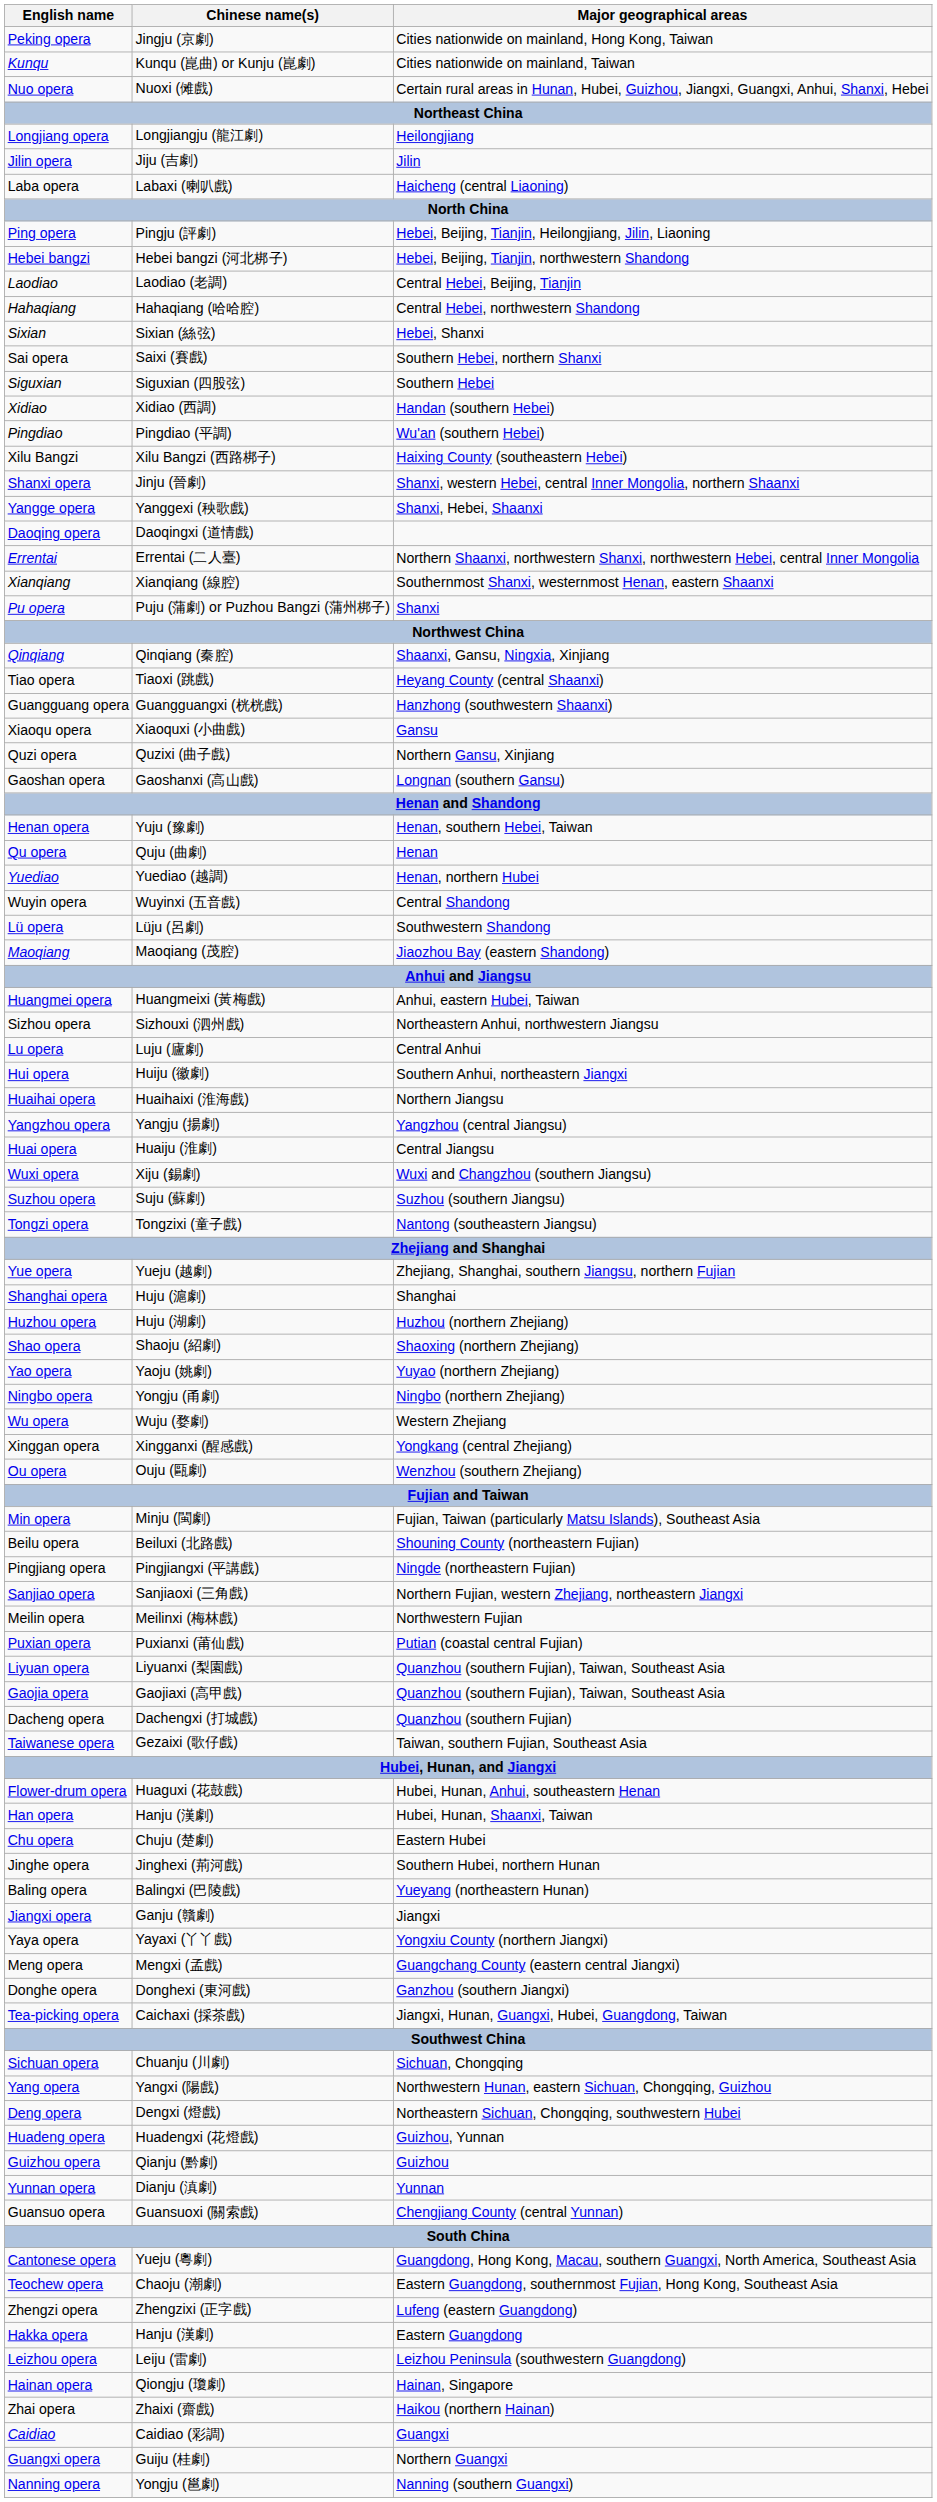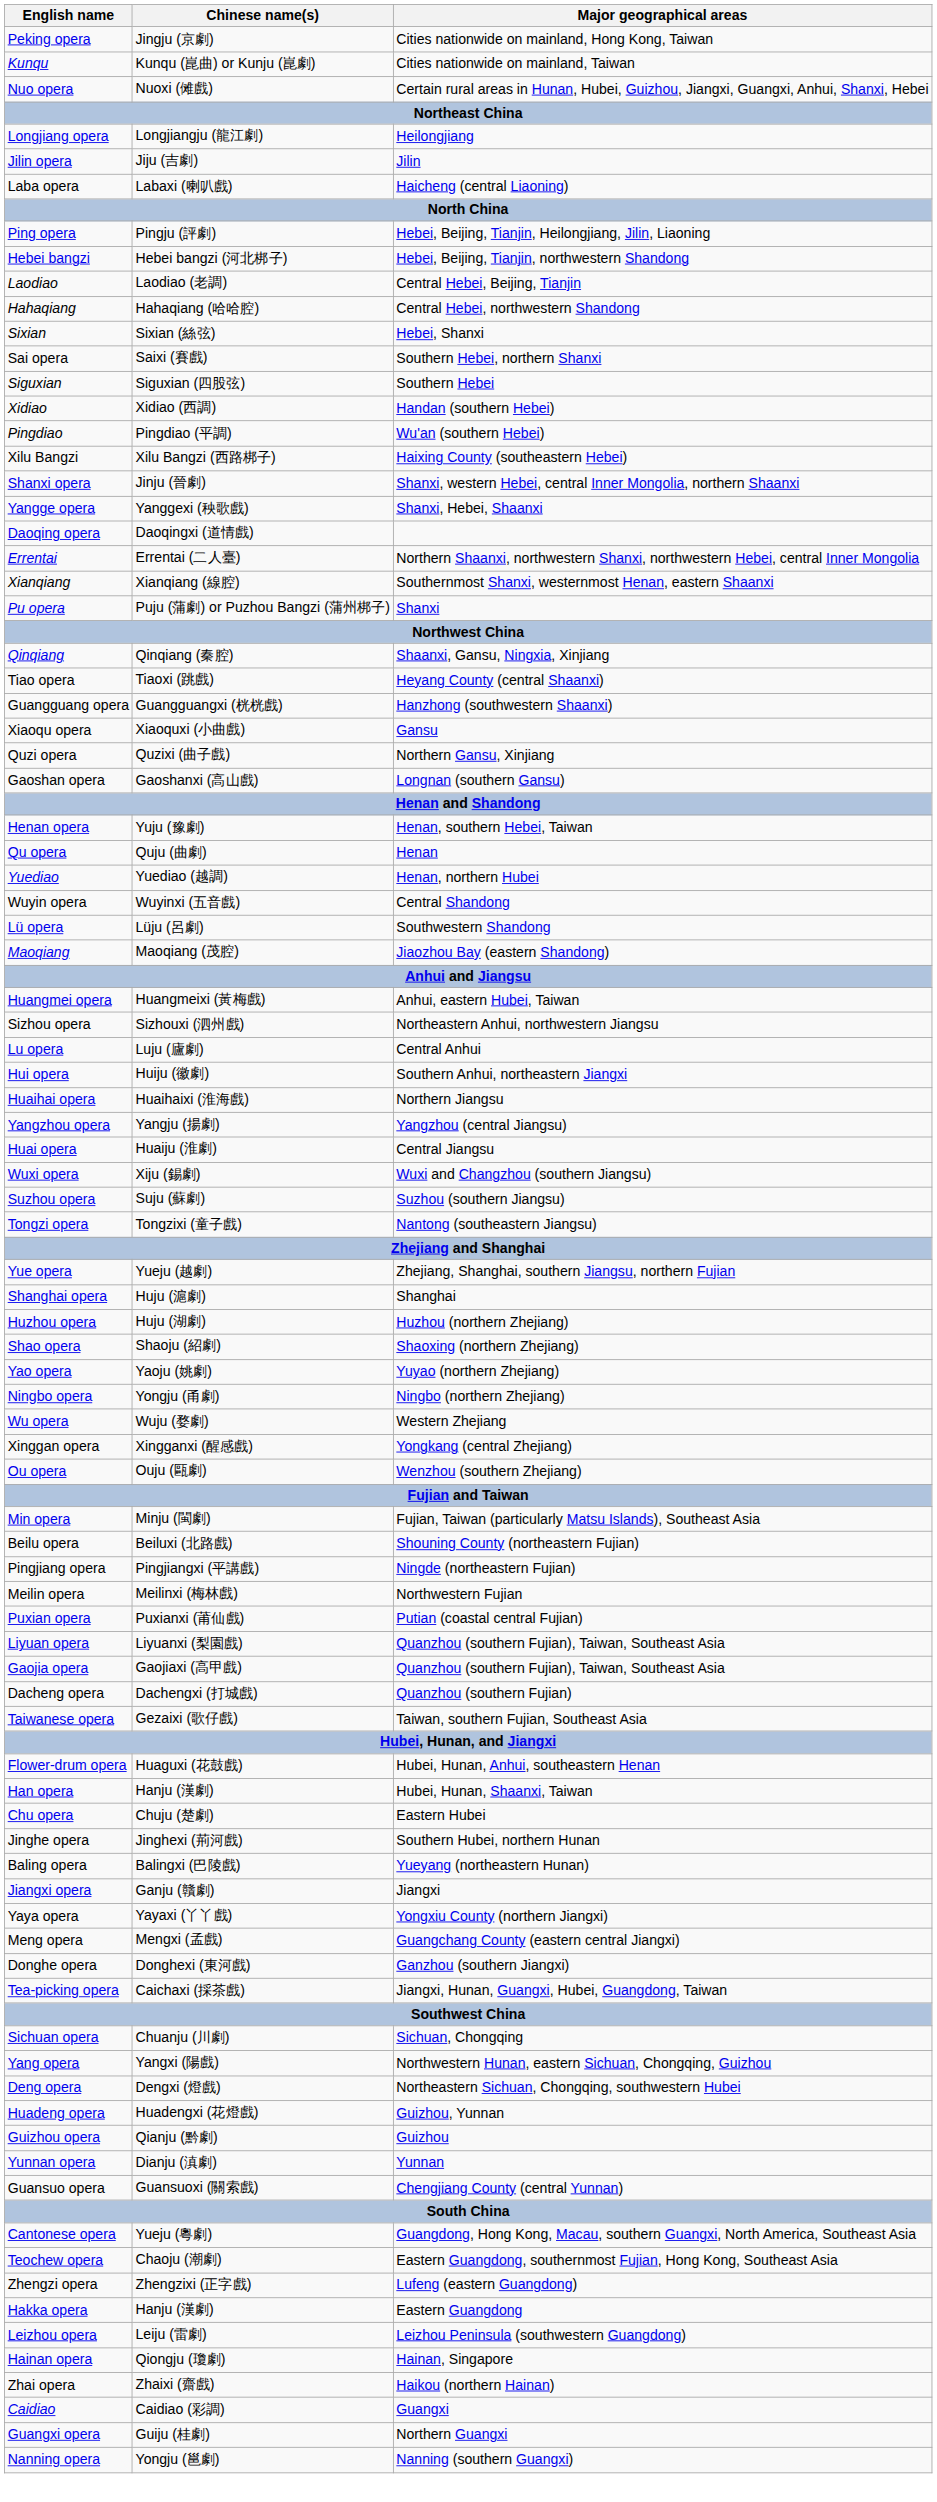 <table class="wikitable">
 <tr>
 <th>English name</th>
 <th>Chinese name(s)</th>
 <th>Major geographical areas</th>
 </tr>
 <tr>
 <td><a href='#'>Peking opera</a></td>
 <td>Jingju (京劇)</td>
 <td>Cities nationwide on mainland, Hong Kong, Taiwan</td>
 </tr>
 <tr>
 <td><em><a href='#'>Kunqu</a></em></td>
 <td>Kunqu (崑曲) or Kunju (崑劇)</td>
 <td>Cities nationwide on mainland, Taiwan</td>
 </tr>
 <tr>
 <td><a href='#'>Nuo opera</a></td>
 <td>Nuoxi (傩戲)</td>
 <td>Certain rural areas in <a href='#'>Hunan</a>, Hubei, <a href='#'>Guizhou</a>, Jiangxi, Guangxi, Anhui, <a href='#'>Shanxi</a>, Hebei</td>
 </tr>
 <tr>
 <th colspan=3 style="background:#B0C4DE;">Northeast China</th>
 </tr>
 <tr>
 <td><a href='#'>Longjiang opera</a></td>
 <td>Longjiangju (龍江劇)</td>
 <td><a href='#'>Heilongjiang</a></td>
 </tr>
 <tr>
 <td><a href='#'>Jilin opera</a></td>
 <td>Jiju (吉劇)</td>
 <td><a href='#'>Jilin</a></td>
 </tr>
 <tr>
 <td>Laba opera</td>
 <td>Labaxi (喇叭戲)</td>
 <td><a href='#'>Haicheng</a> (central <a href='#'>Liaoning</a>)</td>
 </tr>
 <tr>
 <th colspan=3 style="background:#B0C4DE;">North China</th>
 </tr>
 <tr>
 <td><a href='#'>Ping opera</a></td>
 <td>Pingju (評劇)</td>
 <td><a href='#'>Hebei</a>, Beijing, <a href='#'>Tianjin</a>, Heilongjiang, <a href='#'>Jilin</a>, Liaoning</td>
 </tr>
 <tr>
 <td><a href='#'>Hebei bangzi</a></td>
 <td>Hebei bangzi (河北梆子)</td>
 <td><a href='#'>Hebei</a>, Beijing, <a href='#'>Tianjin</a>, northwestern <a href='#'>Shandong</a></td>
 </tr>
 <tr>
 <td><em>Laodiao</em></td>
 <td>Laodiao (老調)</td>
 <td>Central <a href='#'>Hebei</a>, Beijing, <a href='#'>Tianjin</a></td>
 </tr>
 <tr>
 <td><em>Hahaqiang</em></td>
 <td>Hahaqiang (哈哈腔)</td>
 <td>Central <a href='#'>Hebei</a>, northwestern <a href='#'>Shandong</a></td>
 </tr>
 <tr>
 <td><em>Sixian</em></td>
 <td>Sixian (絲弦)</td>
 <td><a href='#'>Hebei</a>, Shanxi</td>
 </tr>
 <tr>
 <td>Sai opera</td>
 <td>Saixi (賽戲)</td>
 <td>Southern <a href='#'>Hebei</a>, northern <a href='#'>Shanxi</a></td>
 </tr>
 <tr>
 <td><em>Siguxian</em></td>
 <td>Siguxian (四股弦)</td>
 <td>Southern <a href='#'>Hebei</a></td>
 </tr>
 <tr>
 <td><em>Xidiao</em></td>
 <td>Xidiao (西調)</td>
 <td><a href='#'>Handan</a> (southern <a href='#'>Hebei</a>)</td>
 </tr>
 <tr>
 <td><em>Pingdiao</em></td>
 <td>Pingdiao (平調)</td>
 <td><a href='#'>Wu'an</a> (southern <a href='#'>Hebei</a>)</td>
 </tr>
 <tr>
 <td>Xilu Bangzi</td>
 <td>Xilu Bangzi (西路梆子)</td>
 <td><a href='#'>Haixing County</a> (southeastern <a href='#'>Hebei</a>)</td>
 </tr>
 <tr>
 <td><a href='#'>Shanxi opera</a></td>
 <td>Jinju (晉劇)</td>
 <td><a href='#'>Shanxi</a>, western <a href='#'>Hebei</a>, central <a href='#'>Inner Mongolia</a>, northern <a href='#'>Shaanxi</a></td>
 </tr>
 <tr>
 <td><a href='#'>Yangge opera</a></td>
 <td>Yanggexi (秧歌戲)</td>
 <td><a href='#'>Shanxi</a>, Hebei, <a href='#'>Shaanxi</a></td>
 </tr>
 <tr>
 <td><a href='#'>Daoqing opera</a></td>
 <td>Daoqingxi (道情戲)</td>
 <td></td>
 </tr>
 <tr>
 <td><em><a href='#'>Errentai</a></em></td>
 <td>Errentai (二人臺)</td>
 <td>Northern <a href='#'>Shaanxi</a>, northwestern <a href='#'>Shanxi</a>, northwestern <a href='#'>Hebei</a>, central <a href='#'>Inner Mongolia</a></td>
 </tr>
 <tr>
 <td><em>Xianqiang</em></td>
 <td>Xianqiang (線腔)</td>
 <td>Southernmost <a href='#'>Shanxi</a>, westernmost <a href='#'>Henan</a>, eastern <a href='#'>Shaanxi</a></td>
 </tr>
 <tr>
 <td><em><a href='#'>Pu opera</a></em></td>
 <td>Puju (蒲劇) or Puzhou Bangzi (蒲州梆子)</td>
 <td><a href='#'>Shanxi</a></td>
 </tr>
 <tr>
 <th colspan=3 style="background:#B0C4DE;">Northwest China</th>
 </tr>
 <tr>
 <td><em><a href='#'>Qinqiang</a></em></td>
 <td>Qinqiang (秦腔)</td>
 <td><a href='#'>Shaanxi</a>, Gansu, <a href='#'>Ningxia</a>, Xinjiang</td>
 </tr>
 <tr>
 <td>Tiao opera</td>
 <td>Tiaoxi (跳戲)</td>
 <td><a href='#'>Heyang County</a> (central <a href='#'>Shaanxi</a>)</td>
 </tr>
 <tr>
 <td>Guangguang opera</td>
 <td>Guangguangxi (桄桄戲)</td>
 <td><a href='#'>Hanzhong</a> (southwestern <a href='#'>Shaanxi</a>)</td>
 </tr>
 <tr>
 <td>Xiaoqu opera</td>
 <td>Xiaoquxi (小曲戲)</td>
 <td><a href='#'>Gansu</a></td>
 </tr>
 <tr>
 <td>Quzi opera</td>
 <td>Quzixi (曲子戲)</td>
 <td>Northern <a href='#'>Gansu</a>, Xinjiang</td>
 </tr>
 <tr>
 <td>Gaoshan opera</td>
 <td>Gaoshanxi (高山戲)</td>
 <td><a href='#'>Longnan</a> (southern <a href='#'>Gansu</a>)</td>
 </tr>
 <tr>
 <th colspan=3 style="background:#B0C4DE;"><a href='#'>Henan</a> and <a href='#'>Shandong</a></th>
 </tr>
 <tr>
 <td><a href='#'>Henan opera</a></td>
 <td>Yuju (豫劇)</td>
 <td><a href='#'>Henan</a>, southern <a href='#'>Hebei</a>, Taiwan</td>
 </tr>
 <tr>
 <td><a href='#'>Qu opera</a></td>
 <td>Quju (曲劇)</td>
 <td><a href='#'>Henan</a></td>
 </tr>
 <tr>
 <td><em><a href='#'>Yuediao</a></em></td>
 <td>Yuediao (越調)</td>
 <td><a href='#'>Henan</a>, northern <a href='#'>Hubei</a></td>
 </tr>
 <tr>
 <td>Wuyin opera</td>
 <td>Wuyinxi (五音戲)</td>
 <td>Central <a href='#'>Shandong</a></td>
 </tr>
 <tr>
 <td><a href='#'>Lü opera</a></td>
 <td>Lüju (呂劇)</td>
 <td>Southwestern <a href='#'>Shandong</a></td>
 </tr>
 <tr>
 <td><em><a href='#'>Maoqiang</a></em></td>
 <td>Maoqiang (茂腔)</td>
 <td><a href='#'>Jiaozhou Bay</a> (eastern <a href='#'>Shandong</a>)</td>
 </tr>
 <tr>
 <th colspan=3 style="background:#B0C4DE;"><a href='#'>Anhui</a> and <a href='#'>Jiangsu</a></th>
 </tr>
 <tr>
 <td><a href='#'>Huangmei opera</a></td>
 <td>Huangmeixi (黃梅戲)</td>
 <td>Anhui, eastern <a href='#'>Hubei</a>, Taiwan</td>
 </tr>
 <tr>
 <td>Sizhou opera</td>
 <td>Sizhouxi (泗州戲)</td>
 <td>Northeastern Anhui, northwestern Jiangsu</td>
 </tr>
 <tr>
 <td><a href='#'>Lu opera</a></td>
 <td>Luju (廬劇)</td>
 <td>Central Anhui</td>
 </tr>
 <tr>
 <td><a href='#'>Hui opera</a></td>
 <td>Huiju (徽劇)</td>
 <td>Southern Anhui, northeastern <a href='#'>Jiangxi</a></td>
 </tr>
 <tr>
 <td><a href='#'>Huaihai opera</a></td>
 <td>Huaihaixi (淮海戲)</td>
 <td>Northern Jiangsu</td>
 </tr>
 <tr>
 <td><a href='#'>Yangzhou opera</a></td>
 <td>Yangju (揚劇)</td>
 <td><a href='#'>Yangzhou</a> (central Jiangsu)</td>
 </tr>
 <tr>
 <td><a href='#'>Huai opera</a></td>
 <td>Huaiju (淮劇)</td>
 <td>Central Jiangsu</td>
 </tr>
 <tr>
 <td><a href='#'>Wuxi opera</a></td>
 <td>Xiju (錫劇)</td>
 <td><a href='#'>Wuxi</a> and <a href='#'>Changzhou</a> (southern Jiangsu)</td>
 </tr>
 <tr>
 <td><a href='#'>Suzhou opera</a></td>
 <td>Suju (蘇劇)</td>
 <td><a href='#'>Suzhou</a> (southern Jiangsu)</td>
 </tr>
 <tr>
 <td><a href='#'>Tongzi opera</a></td>
 <td>Tongzixi (童子戲)</td>
 <td><a href='#'>Nantong</a> (southeastern Jiangsu)</td>
 </tr>
 <tr>
 <th colspan=3 style="background:#B0C4DE;"><a href='#'>Zhejiang</a> and Shanghai</th>
 </tr>
 <tr>
 <td><a href='#'>Yue opera</a></td>
 <td>Yueju (越劇)</td>
 <td>Zhejiang, Shanghai, southern <a href='#'>Jiangsu</a>, northern <a href='#'>Fujian</a></td>
 </tr>
 <tr>
 <td><a href='#'>Shanghai opera</a></td>
 <td>Huju (滬劇)</td>
 <td>Shanghai</td>
 </tr>
 <tr>
 <td><a href='#'>Huzhou opera</a></td>
 <td>Huju (湖劇)</td>
 <td><a href='#'>Huzhou</a> (northern Zhejiang)</td>
 </tr>
 <tr>
 <td><a href='#'>Shao opera</a></td>
 <td>Shaoju (紹劇)</td>
 <td><a href='#'>Shaoxing</a> (northern Zhejiang)</td>
 </tr>
 <tr>
 <td><a href='#'>Yao opera</a></td>
 <td>Yaoju (姚劇)</td>
 <td><a href='#'>Yuyao</a> (northern Zhejiang)</td>
 </tr>
 <tr>
 <td><a href='#'>Ningbo opera</a></td>
 <td>Yongju (甬劇)</td>
 <td><a href='#'>Ningbo</a> (northern Zhejiang)</td>
 </tr>
 <tr>
 <td><a href='#'>Wu opera</a></td>
 <td>Wuju (婺劇)</td>
 <td>Western Zhejiang</td>
 </tr>
 <tr>
 <td>Xinggan opera</td>
 <td>Xingganxi (醒感戲)</td>
 <td><a href='#'>Yongkang</a> (central Zhejiang)</td>
 </tr>
 <tr>
 <td><a href='#'>Ou opera</a></td>
 <td>Ouju (甌劇)</td>
 <td><a href='#'>Wenzhou</a> (southern Zhejiang)</td>
 </tr>
 <tr>
 <th colspan=3 style="background:#B0C4DE;"><a href='#'>Fujian</a> and Taiwan</th>
 </tr>
 <tr>
 <td><a href='#'>Min opera</a></td>
 <td>Minju (閩劇)</td>
 <td>Fujian, Taiwan (particularly <a href='#'>Matsu Islands</a>), Southeast Asia</td>
 </tr>
 <tr>
 <td>Beilu opera</td>
 <td>Beiluxi (北路戲)</td>
 <td><a href='#'>Shouning County</a> (northeastern Fujian)</td>
 </tr>
 <tr>
 <td>Pingjiang opera</td>
 <td>Pingjiangxi (平講戲)</td>
 <td><a href='#'>Ningde</a> (northeastern Fujian)</td>
 </tr>
 <tr>
-<td><a href='#'>Sanjiao opera</a></td>
-<td>Sanjiaoxi (三角戲)</td>
-<td>Northern Fujian, western <a href='#'>Zhejiang</a>, northeastern <a href='#'>Jiangxi</a></td>
-</tr>
-<tr>
 <td>Meilin opera</td>
 <td>Meilinxi (梅林戲)</td>
 <td>Northwestern Fujian</td>
 </tr>
 <tr>
 <td><a href='#'>Puxian opera</a></td>
 <td>Puxianxi (莆仙戲)</td>
 <td><a href='#'>Putian</a> (coastal central Fujian)</td>
 </tr>
 <tr>
 <td><a href='#'>Liyuan opera</a></td>
 <td>Liyuanxi (梨園戲)</td>
 <td><a href='#'>Quanzhou</a> (southern Fujian), Taiwan, Southeast Asia</td>
 </tr>
 <tr>
 <td><a href='#'>Gaojia opera</a></td>
 <td>Gaojiaxi (高甲戲)</td>
 <td><a href='#'>Quanzhou</a> (southern Fujian), Taiwan, Southeast Asia</td>
 </tr>
 <tr>
 <td>Dacheng opera</td>
 <td>Dachengxi (打城戲)</td>
 <td><a href='#'>Quanzhou</a> (southern Fujian)</td>
 </tr>
 <tr>
 <td><a href='#'>Taiwanese opera</a></td>
 <td>Gezaixi (歌仔戲)</td>
 <td>Taiwan, southern Fujian, Southeast Asia</td>
 </tr>
 <tr>
 <th colspan=3 style="background:#B0C4DE;"><a href='#'>Hubei</a>, Hunan, and <a href='#'>Jiangxi</a></th>
 </tr>
 <tr>
 <td><a href='#'>Flower-drum opera</a></td>
 <td>Huaguxi (花鼓戲)</td>
 <td>Hubei, Hunan, <a href='#'>Anhui</a>, southeastern <a href='#'>Henan</a></td>
 </tr>
 <tr>
 <td><a href='#'>Han opera</a></td>
 <td>Hanju (漢劇)</td>
 <td>Hubei, Hunan, <a href='#'>Shaanxi</a>, Taiwan</td>
 </tr>
 <tr>
 <td><a href='#'>Chu opera</a></td>
 <td>Chuju (楚劇)</td>
 <td>Eastern Hubei</td>
 </tr>
 <tr>
 <td>Jinghe opera</td>
 <td>Jinghexi (荊河戲)</td>
 <td>Southern Hubei, northern Hunan</td>
 </tr>
 <tr>
 <td>Baling opera</td>
 <td>Balingxi (巴陵戲)</td>
 <td><a href='#'>Yueyang</a> (northeastern Hunan)</td>
 </tr>
 <tr>
 <td><a href='#'>Jiangxi opera</a></td>
 <td>Ganju (贛劇)</td>
 <td>Jiangxi</td>
 </tr>
 <tr>
 <td>Yaya opera</td>
 <td>Yayaxi (丫丫戲)</td>
 <td><a href='#'>Yongxiu County</a> (northern Jiangxi)</td>
 </tr>
 <tr>
 <td>Meng opera</td>
 <td>Mengxi (孟戲)</td>
 <td><a href='#'>Guangchang County</a> (eastern central Jiangxi)</td>
 </tr>
 <tr>
 <td>Donghe opera</td>
 <td>Donghexi (東河戲)</td>
 <td><a href='#'>Ganzhou</a> (southern Jiangxi)</td>
 </tr>
 <tr>
 <td><a href='#'>Tea-picking opera</a></td>
 <td>Caichaxi (採茶戲)</td>
 <td>Jiangxi, Hunan, <a href='#'>Guangxi</a>, Hubei, <a href='#'>Guangdong</a>, Taiwan</td>
 </tr>
 <tr>
 <th colspan=3 style="background:#B0C4DE;">Southwest China</th>
 </tr>
 <tr>
 <td><a href='#'>Sichuan opera</a></td>
 <td>Chuanju (川劇)</td>
 <td><a href='#'>Sichuan</a>, Chongqing</td>
 </tr>
 <tr>
 <td><a href='#'>Yang opera</a></td>
 <td>Yangxi (陽戲)</td>
 <td>Northwestern <a href='#'>Hunan</a>, eastern <a href='#'>Sichuan</a>, Chongqing, <a href='#'>Guizhou</a></td>
 </tr>
 <tr>
 <td><a href='#'>Deng opera</a></td>
 <td>Dengxi (燈戲)</td>
 <td>Northeastern <a href='#'>Sichuan</a>, Chongqing, southwestern <a href='#'>Hubei</a></td>
 </tr>
 <tr>
 <td><a href='#'>Huadeng opera</a></td>
 <td>Huadengxi (花燈戲)</td>
 <td><a href='#'>Guizhou</a>, Yunnan</td>
 </tr>
 <tr>
 <td><a href='#'>Guizhou opera</a></td>
 <td>Qianju (黔劇)</td>
 <td><a href='#'>Guizhou</a></td>
 </tr>
 <tr>
 <td><a href='#'>Yunnan opera</a></td>
 <td>Dianju (滇劇)</td>
 <td><a href='#'>Yunnan</a></td>
 </tr>
 <tr>
 <td>Guansuo opera</td>
 <td>Guansuoxi (關索戲)</td>
 <td><a href='#'>Chengjiang County</a> (central <a href='#'>Yunnan</a>)</td>
 </tr>
 <tr>
 <th colspan=3 style="background:#B0C4DE;">South China</th>
 </tr>
 <tr>
 <td><a href='#'>Cantonese opera</a></td>
 <td>Yueju (粵劇)</td>
 <td><a href='#'>Guangdong</a>, Hong Kong, <a href='#'>Macau</a>, southern <a href='#'>Guangxi</a>, North America, Southeast Asia</td>
 </tr>
 <tr>
 <td><a href='#'>Teochew opera</a></td>
 <td>Chaoju (潮劇)</td>
 <td>Eastern <a href='#'>Guangdong</a>, southernmost <a href='#'>Fujian</a>, Hong Kong, Southeast Asia</td>
 </tr>
 <tr>
 <td>Zhengzi opera</td>
 <td>Zhengzixi (正字戲)</td>
 <td><a href='#'>Lufeng</a> (eastern <a href='#'>Guangdong</a>)</td>
 </tr>
 <tr>
 <td><a href='#'>Hakka opera</a></td>
 <td>Hanju (漢劇)</td>
 <td>Eastern <a href='#'>Guangdong</a></td>
 </tr>
 <tr>
 <td><a href='#'>Leizhou opera</a></td>
 <td>Leiju (雷劇)</td>
 <td><a href='#'>Leizhou Peninsula</a> (southwestern <a href='#'>Guangdong</a>)</td>
 </tr>
 <tr>
 <td><a href='#'>Hainan opera</a></td>
 <td>Qiongju (瓊劇)</td>
 <td><a href='#'>Hainan</a>, Singapore</td>
 </tr>
 <tr>
 <td>Zhai opera</td>
 <td>Zhaixi (齋戲)</td>
 <td><a href='#'>Haikou</a> (northern <a href='#'>Hainan</a>)</td>
 </tr>
 <tr>
 <td><em><a href='#'>Caidiao</a></em></td>
 <td>Caidiao (彩調)</td>
 <td><a href='#'>Guangxi</a></td>
 </tr>
 <tr>
 <td><a href='#'>Guangxi opera</a></td>
 <td>Guiju (桂劇)</td>
 <td>Northern <a href='#'>Guangxi</a></td>
 </tr>
 <tr>
 <td><a href='#'>Nanning opera</a></td>
 <td>Yongju (邕劇)</td>
 <td><a href='#'>Nanning</a> (southern <a href='#'>Guangxi</a>)</td>
 </tr>
 </table>
